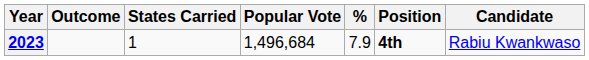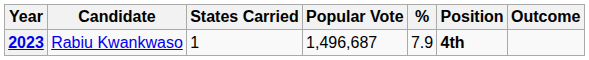 <table class="wikitable">
 <tr>
 <th>Year</th>
-<th>Outcome</th>
+<th>Candidate</th>
 <th>States Carried</th>
 <th>Popular Vote</th>
 <th>%</th>
 <th>Position</th>
-<th>Candidate</th>
+<th>Outcome</th>
 </tr>
 <tr>
 <th><a href='#'>2023</a></th>
-<td> </td>
+<td><a href='#'>Rabiu Kwankwaso</a></td>
 <td>1</td>
-<td>1,496,684</td>
+<td>1,496,687</td>
 <td>7.9</td>
 <td><strong>4th</strong></td>
-<td><a href='#'>Rabiu Kwankwaso</a></td>
+<td> </td>
 </tr>
 </table>
